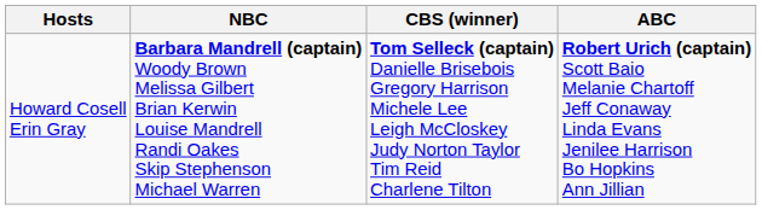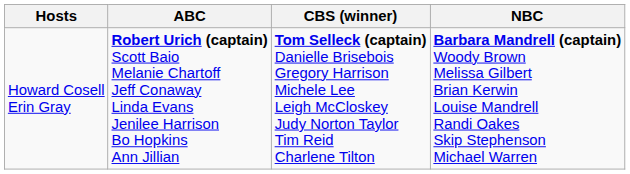 <table class="wikitable">
 <tr>
 <th>Hosts</th>
+<th>ABC</th>
+<th>CBS (winner)</th>
 <th>NBC</th>
-<th>CBS (winner)</th>
-<th>ABC</th>
 </tr>
 <tr>
 <td><a href='#'>Howard Cosell</a><br><a href='#'>Erin Gray</a></td>
+<td><strong><a href='#'>Robert Urich</a> (captain)</strong><br><a href='#'>Scott Baio</a><br><a href='#'>Melanie Chartoff</a><br><a href='#'>Jeff Conaway</a><br><a href='#'>Linda Evans</a><br><a href='#'>Jenilee Harrison</a><br><a href='#'>Bo Hopkins</a><br><a href='#'>Ann Jillian</a></td>
+<td><strong><a href='#'>Tom Selleck</a> (captain)</strong><br><a href='#'>Danielle Brisebois</a><br><a href='#'>Gregory Harrison</a><br><a href='#'>Michele Lee</a><br><a href='#'>Leigh McCloskey</a><br><a href='#'>Judy Norton Taylor</a><br><a href='#'>Tim Reid</a><br><a href='#'>Charlene Tilton</a></td>
 <td><strong><a href='#'>Barbara Mandrell</a> (captain)</strong><br><a href='#'>Woody Brown</a><br><a href='#'>Melissa Gilbert</a><br><a href='#'>Brian Kerwin</a><br><a href='#'>Louise Mandrell</a><br><a href='#'>Randi Oakes</a><br><a href='#'>Skip Stephenson</a><br><a href='#'>Michael Warren</a></td>
-<td><strong><a href='#'>Tom Selleck</a> (captain)</strong><br><a href='#'>Danielle Brisebois</a><br><a href='#'>Gregory Harrison</a><br><a href='#'>Michele Lee</a><br><a href='#'>Leigh McCloskey</a><br><a href='#'>Judy Norton Taylor</a><br><a href='#'>Tim Reid</a><br><a href='#'>Charlene Tilton</a></td>
-<td><strong><a href='#'>Robert Urich</a> (captain)</strong><br><a href='#'>Scott Baio</a><br><a href='#'>Melanie Chartoff</a><br><a href='#'>Jeff Conaway</a><br><a href='#'>Linda Evans</a><br><a href='#'>Jenilee Harrison</a><br><a href='#'>Bo Hopkins</a><br><a href='#'>Ann Jillian</a></td>
 </tr>
 </table>
